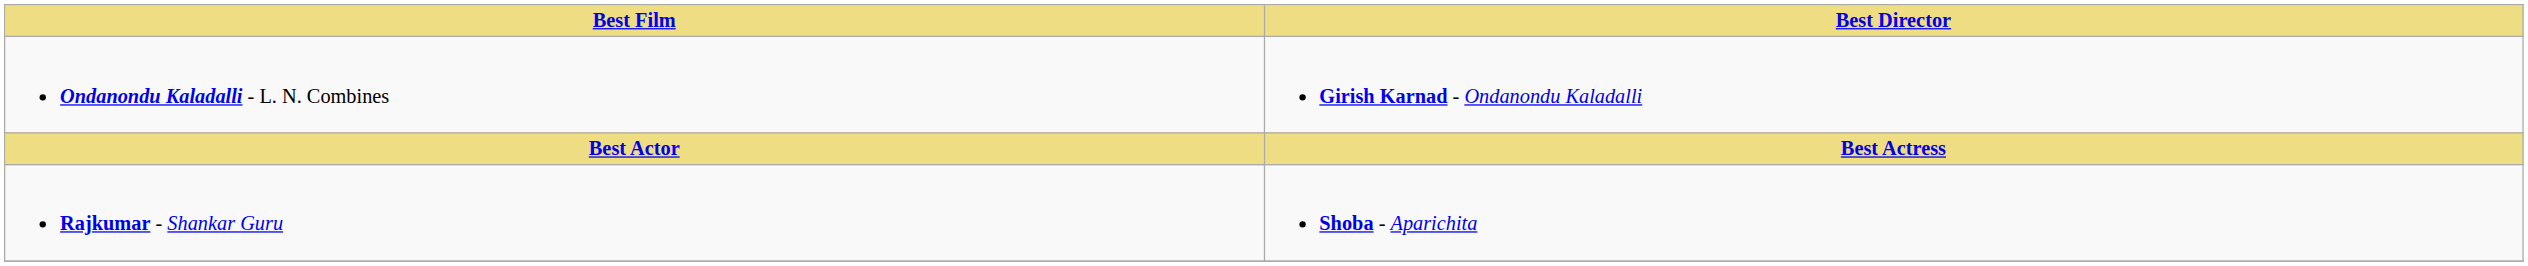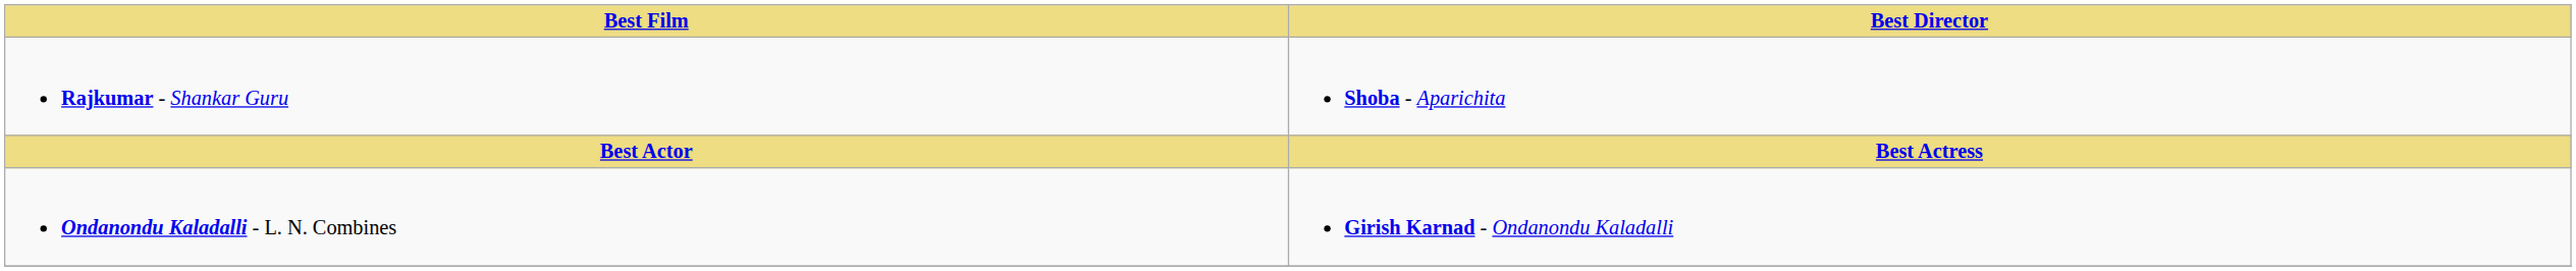 <table class="wikitable" width=100% |>
 <tr>
 <th !  style="background:#eedd82; text-align:center; width:50%;"><a href='#'>Best Film</a></th>
 <th !  style="background:#eedd82; text-align:center; width:50%;"><a href='#'>Best Director</a></th>
 </tr>
 <tr>
-<td valign="top"><br><ul><li><strong><em><a href='#'>Ondanondu Kaladalli</a></em></strong> - L. N. Combines</li></ul></td>
-<td valign="top"><br><ul><li><strong><a href='#'>Girish Karnad</a></strong> - <em><a href='#'>Ondanondu Kaladalli</a></em></li></ul></td>
+<td valign="top"><br><ul><li><strong><a href='#'>Rajkumar</a></strong> - <em><a href='#'>Shankar Guru</a></em></li></ul></td>
+<td valign="top"><br><ul><li><strong><a href='#'>Shoba</a></strong> - <em><a href='#'>Aparichita</a></em></li></ul></td>
 </tr>
 <tr>
 <th !  style="background:#eedd82; text-align:center; width:50%;"><a href='#'>Best Actor</a></th>
 <th !  style="background:#eedd82; text-align:center; width:50%;"><a href='#'>Best Actress</a></th>
 </tr>
 <tr>
-<td valign="top"><br><ul><li><strong><a href='#'>Rajkumar</a></strong> - <em><a href='#'>Shankar Guru</a></em></li></ul></td>
-<td valign="top"><br><ul><li><strong><a href='#'>Shoba</a></strong> - <em><a href='#'>Aparichita</a></em></li></ul></td>
+<td valign="top"><br><ul><li><strong><em><a href='#'>Ondanondu Kaladalli</a></em></strong> - L. N. Combines</li></ul></td>
+<td valign="top"><br><ul><li><strong><a href='#'>Girish Karnad</a></strong> - <em><a href='#'>Ondanondu Kaladalli</a></em></li></ul></td>
 </tr>
 <tr>
 </tr>
 </table>
